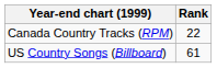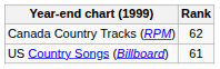 <table class="wikitable">
 <tr>
 <th scope="col">Year-end chart (1999)</th>
 <th scope="col">Rank</th>
 </tr>
 <tr>
 <td>Canada Country Tracks (<em><a href='#'>RPM</a></em>)</td>
-<td style="text-align:center;">22</td>
+<td style="text-align:center;">62</td>
 </tr>
 <tr>
 <td>US <a href='#'>Country Songs</a> (<em><a href='#'>Billboard</a></em>)</td>
 <td style="text-align:center;">61</td>
 </tr>
 </table>
